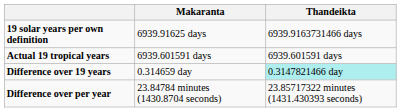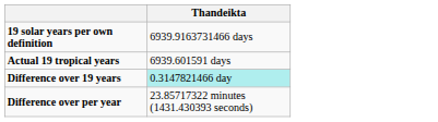 <table class="wikitable">
 <tr>
 <th width="200"></th>
-<th width="200">Makaranta</th>
 <th width="200">Thandeikta</th>
 </tr>
 <tr>
 <td><strong>19 solar years per own definition</strong></td>
-<td>6939.91625 days</td>
 <td>6939.9163731466 days</td>
 </tr>
 <tr>
 <td><strong>Actual 19 tropical years</strong></td>
 <td>6939.601591 days</td>
-<td>6939.601591 days</td>
 </tr>
 <tr>
 <td><strong>Difference over 19 years</strong></td>
-<td>0.314659 day</td>
 <td style="background: paleturquoise;">0.3147821466 day</td>
 </tr>
 <tr>
 <td><strong>Difference over per year</strong></td>
-<td>23.84784 minutes <br> (1430.8704 seconds)</td>
 <td>23.85717322 minutes <br> (1431.430393 seconds)</td>
 </tr>
 </table>
